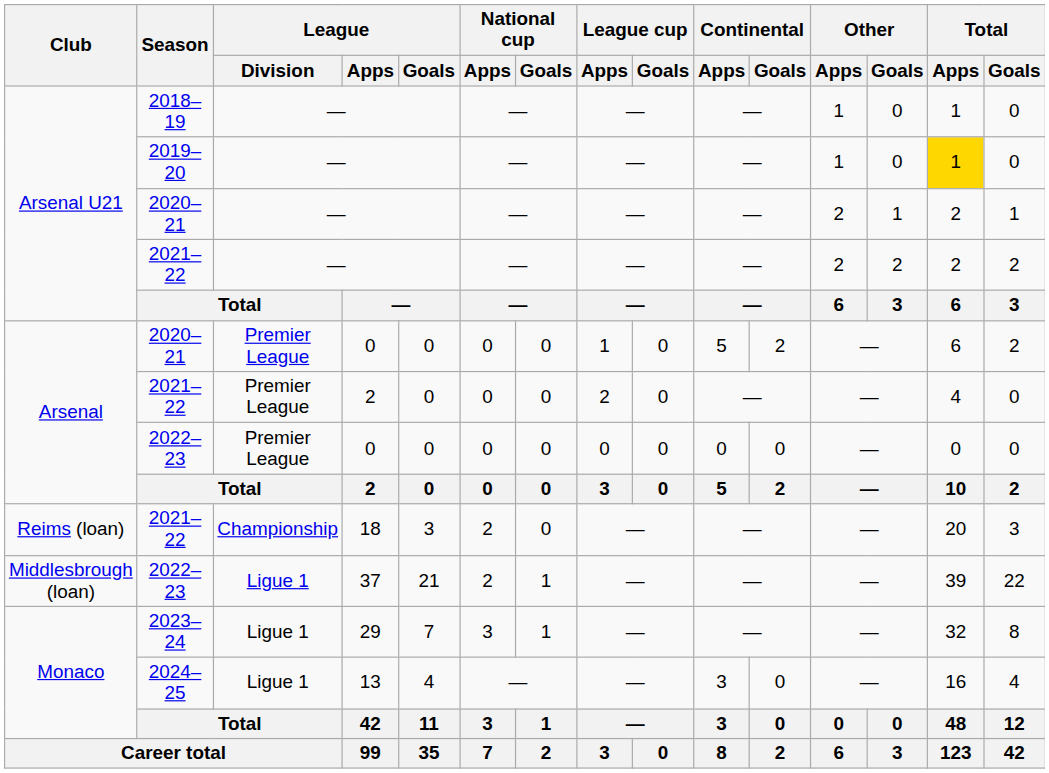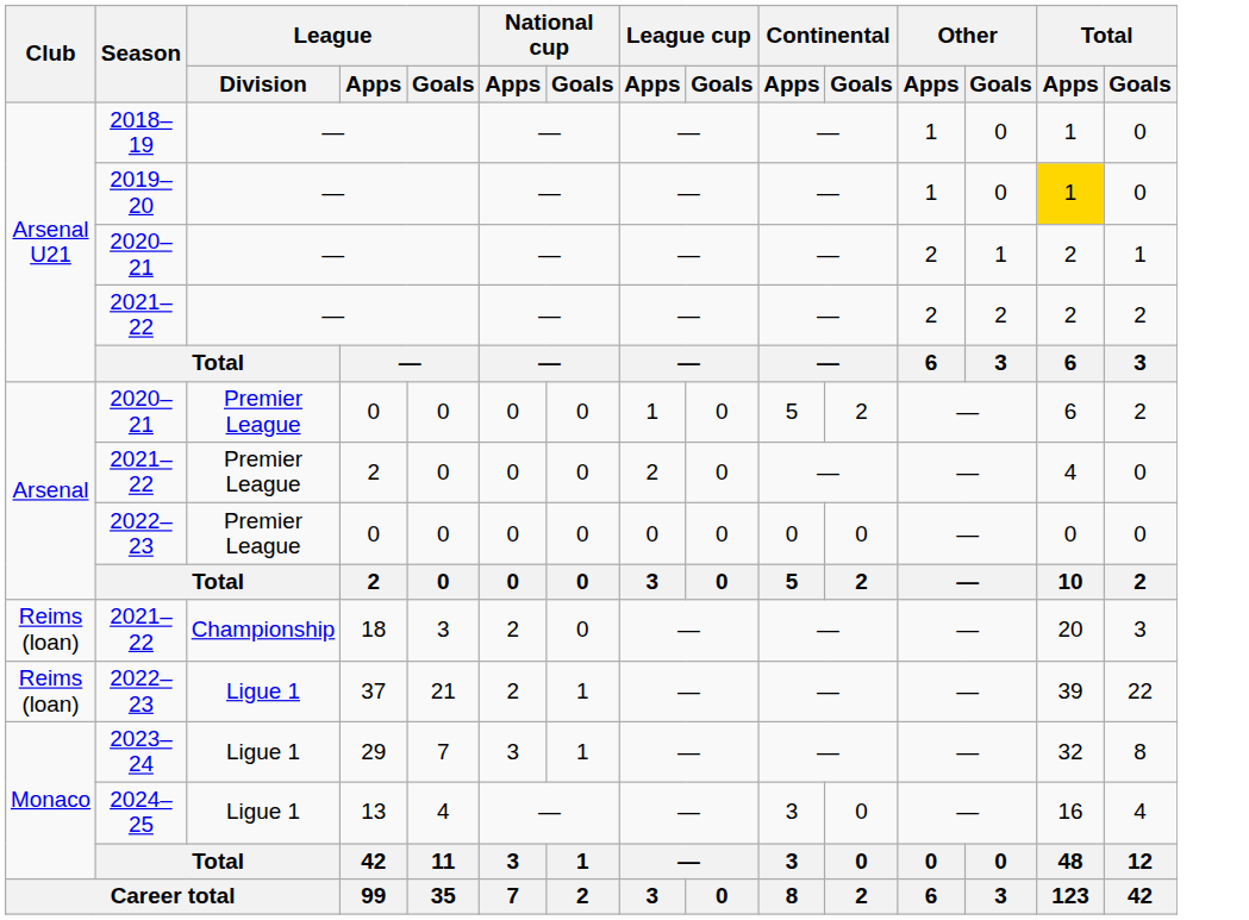 <table class="wikitable" style="text-align:center">
 <tr>
 <th rowspan="2">Club</th>
 <th rowspan="2">Season</th>
 <th colspan="3">League</th>
 <th colspan="2">National cup</th>
 <th colspan="2">League cup</th>
 <th colspan="2">Continental</th>
 <th colspan="2">Other</th>
 <th colspan="2">Total</th>
 </tr>
 <tr>
 <th>Division</th>
 <th>Apps</th>
 <th>Goals</th>
 <th>Apps</th>
 <th>Goals</th>
 <th>Apps</th>
 <th>Goals</th>
 <th>Apps</th>
 <th>Goals</th>
 <th>Apps</th>
 <th>Goals</th>
 <th>Apps</th>
 <th>Goals</th>
 </tr>
 <tr>
 <td rowspan="5"><a href='#'>Arsenal U21</a></td>
 <td><a href='#'>2018–19</a></td>
 <td colspan="3">—</td>
 <td colspan="2">—</td>
 <td colspan="2">—</td>
 <td colspan="2">—</td>
 <td>1</td>
 <td>0</td>
 <td>1</td>
 <td>0</td>
 </tr>
 <tr>
 <td><a href='#'>2019–20</a></td>
 <td colspan="3">—</td>
 <td colspan="2">—</td>
 <td colspan="2">—</td>
 <td colspan="2">—</td>
 <td>1</td>
 <td>0</td>
 <td style="background: gold;">1</td>
 <td>0</td>
 </tr>
 <tr>
 <td><a href='#'>2020–21</a></td>
 <td colspan="3">—</td>
 <td colspan="2">—</td>
 <td colspan="2">—</td>
 <td colspan="2">—</td>
 <td>2</td>
 <td>1</td>
 <td>2</td>
 <td>1</td>
 </tr>
 <tr>
 <td><a href='#'>2021–22</a></td>
 <td colspan="3">—</td>
 <td colspan="2">—</td>
 <td colspan="2">—</td>
 <td colspan="2">—</td>
 <td>2</td>
 <td>2</td>
 <td>2</td>
 <td>2</td>
 </tr>
 <tr>
 <th colspan="2">Total</th>
 <th colspan="2">—</th>
 <th colspan="2">—</th>
 <th colspan="2">—</th>
 <th colspan="2">—</th>
 <th>6</th>
 <th>3</th>
 <th>6</th>
 <th>3</th>
 </tr>
 <tr>
 <td rowspan="4"><a href='#'>Arsenal</a></td>
 <td><a href='#'>2020–21</a></td>
 <td><a href='#'>Premier League</a></td>
 <td>0</td>
 <td>0</td>
 <td>0</td>
 <td>0</td>
 <td>1</td>
 <td>0</td>
 <td>5</td>
 <td>2</td>
 <td colspan="2">—</td>
 <td>6</td>
 <td>2</td>
 </tr>
 <tr>
 <td><a href='#'>2021–22</a></td>
 <td>Premier League</td>
 <td>2</td>
 <td>0</td>
 <td>0</td>
 <td>0</td>
 <td>2</td>
 <td>0</td>
 <td colspan="2">—</td>
 <td colspan="2">—</td>
 <td>4</td>
 <td>0</td>
 </tr>
 <tr>
 <td><a href='#'>2022–23</a></td>
 <td>Premier League</td>
 <td>0</td>
 <td>0</td>
 <td>0</td>
 <td>0</td>
 <td>0</td>
 <td>0</td>
 <td>0</td>
 <td>0</td>
 <td colspan="2">—</td>
 <td>0</td>
 <td>0</td>
 </tr>
 <tr>
 <th colspan="2">Total</th>
 <th>2</th>
 <th>0</th>
 <th>0</th>
 <th>0</th>
 <th>3</th>
 <th>0</th>
 <th>5</th>
 <th>2</th>
 <th colspan="2">—</th>
 <th>10</th>
 <th>2</th>
 </tr>
 <tr>
 <td><a href='#'>Reims</a> (loan)</td>
 <td><a href='#'>2021–22</a></td>
 <td><a href='#'>Championship</a></td>
 <td>18</td>
 <td>3</td>
 <td>2</td>
 <td>0</td>
 <td colspan="2">—</td>
 <td colspan="2">—</td>
 <td colspan="2">—</td>
 <td>20</td>
 <td>3</td>
 </tr>
 <tr>
-<td><a href='#'>Middlesbrough</a> (loan)</td>
+<td><a href='#'>Reims</a> (loan)</td>
 <td><a href='#'>2022–23</a></td>
 <td><a href='#'>Ligue 1</a></td>
 <td>37</td>
 <td>21</td>
 <td>2</td>
 <td>1</td>
 <td colspan="2">—</td>
 <td colspan="2">—</td>
 <td colspan="2">—</td>
 <td>39</td>
 <td>22</td>
 </tr>
 <tr>
 <td rowspan="3"><a href='#'>Monaco</a></td>
 <td><a href='#'>2023–24</a></td>
 <td>Ligue 1</td>
 <td>29</td>
 <td>7</td>
 <td>3</td>
 <td>1</td>
 <td colspan="2">—</td>
 <td colspan="2">—</td>
 <td colspan="2">—</td>
 <td>32</td>
 <td>8</td>
 </tr>
 <tr>
 <td><a href='#'>2024–25</a></td>
 <td>Ligue 1</td>
 <td>13</td>
 <td>4</td>
 <td colspan="2">—</td>
 <td colspan="2">—</td>
 <td>3</td>
 <td>0</td>
 <td colspan="2">—</td>
 <td>16</td>
 <td>4</td>
 </tr>
 <tr>
 <th colspan="2">Total</th>
 <th>42</th>
 <th>11</th>
 <th>3</th>
 <th>1</th>
 <th colspan="2">—</th>
 <th>3</th>
 <th>0</th>
 <th>0</th>
 <th>0</th>
 <th>48</th>
 <th>12</th>
 </tr>
 <tr>
 <th colspan="3">Career total</th>
 <th>99</th>
 <th>35</th>
 <th>7</th>
 <th>2</th>
 <th>3</th>
 <th>0</th>
 <th>8</th>
 <th>2</th>
 <th>6</th>
 <th>3</th>
 <th>123</th>
 <th>42</th>
 </tr>
 </table>
